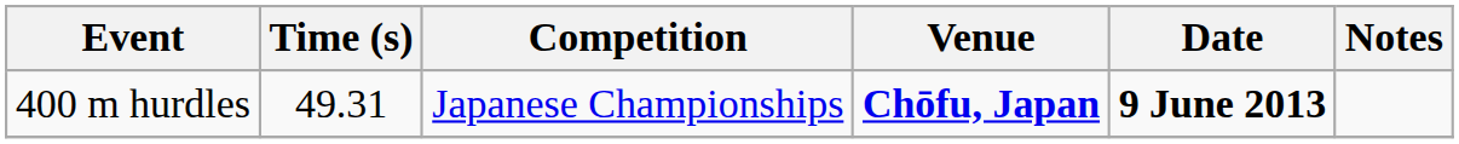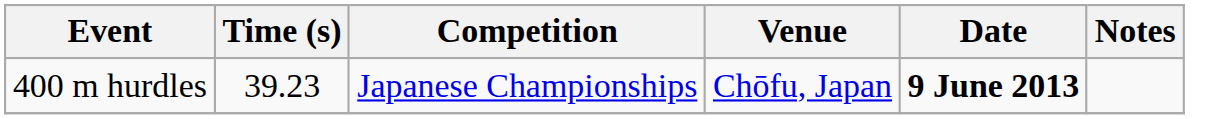 <table class="wikitable" style=text-align:center>
 <tr>
 <th>Event</th>
 <th>Time (s)</th>
 <th>Competition</th>
 <th>Venue</th>
 <th>Date</th>
 <th>Notes</th>
 </tr>
 <tr>
 <td>400 m hurdles</td>
-<td>49.31</td>
+<td>39.23</td>
 <td><a href='#'>Japanese Championships</a></td>
-<td><strong><a href='#'>Chōfu, Japan</a></strong></td>
+<td><a href='#'>Chōfu, Japan</a></td>
 <td><strong>9 June 2013</strong></td>
 <td></td>
 </tr>
 <tr>
 </tr>
 </table>
